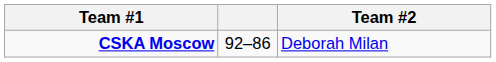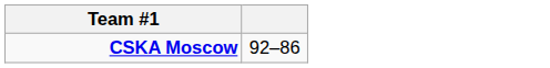 <table class=wikitable style="text-align:center">
 <tr>
 <th width=200>Team #1</th>
 <th width=50></th>
-<th width=200>Team #2</th>
 </tr>
 <tr>
 <td align=right><strong><a href='#'>CSKA Moscow</a></strong> </td>
 <td>92–86</td>
-<td align=left> <a href='#'>Deborah Milan</a></td>
 </tr>
 </table>
